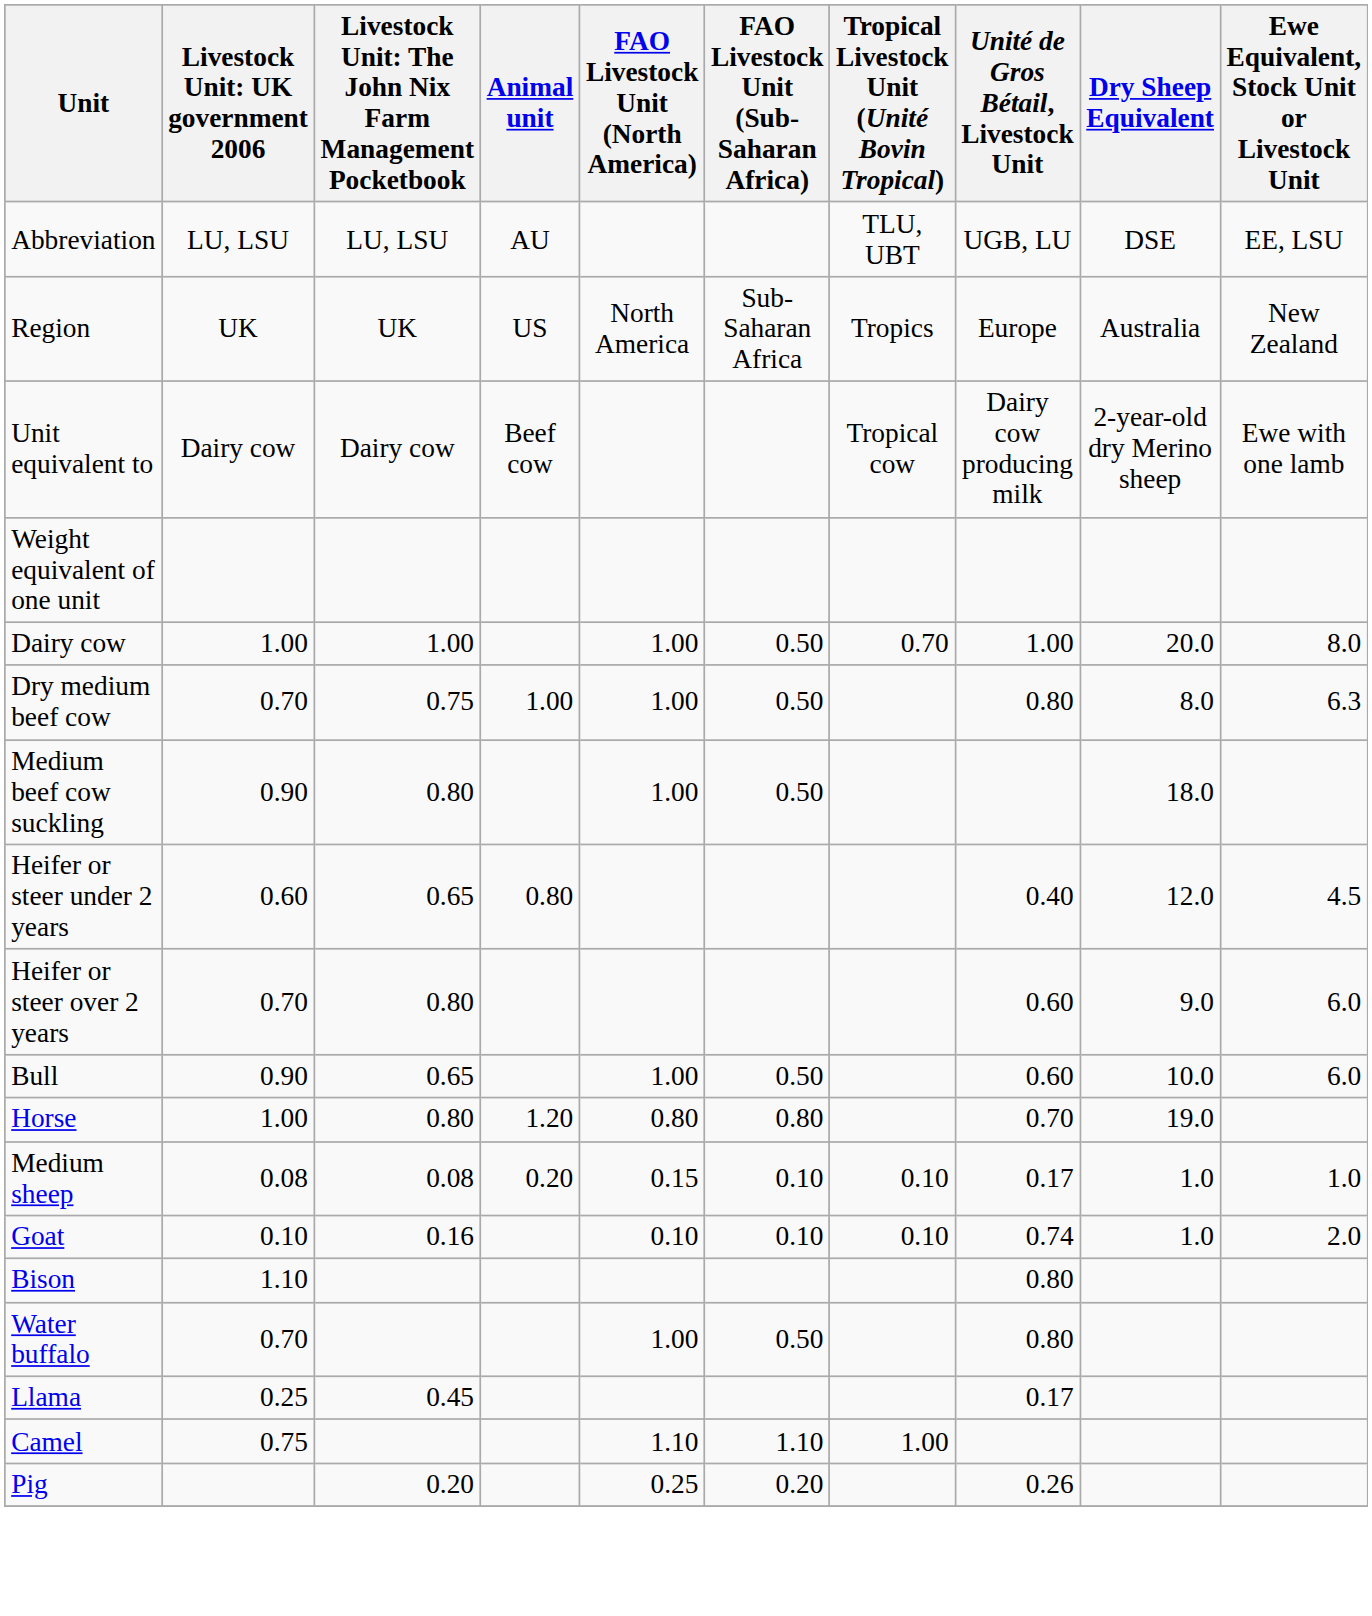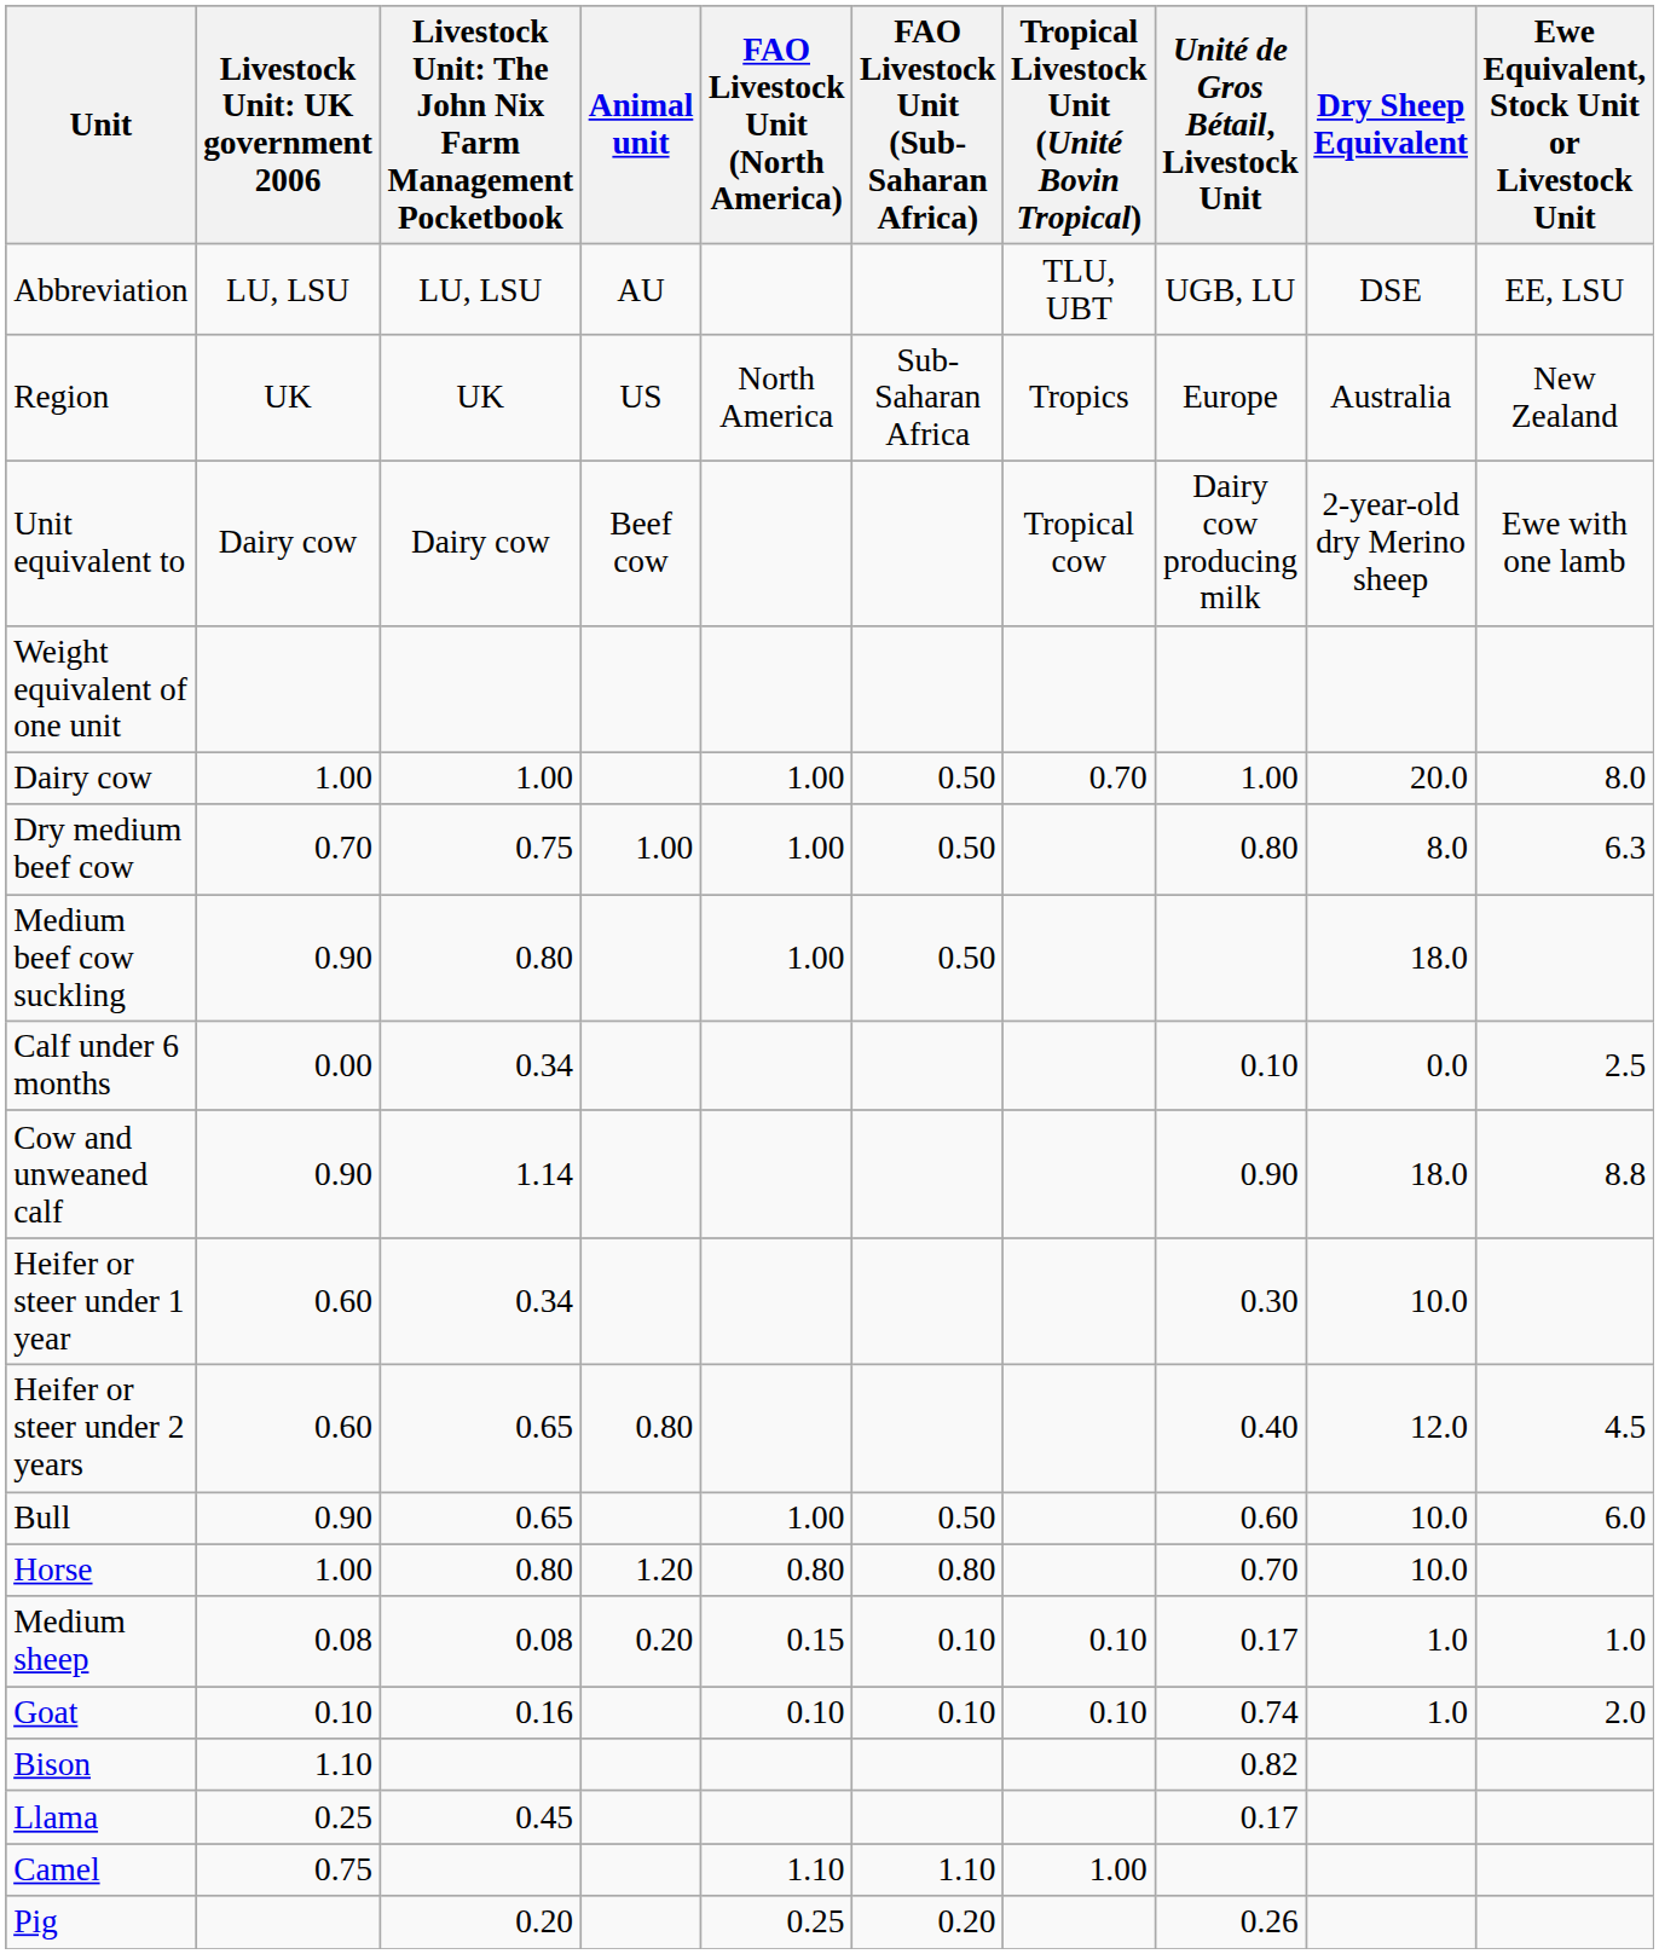 <table class="wikitable" style="text-align: right;">
 <tr>
 <th>Unit</th>
 <th width="100pt">Livestock Unit: UK government 2006 </th>
 <th width="100pt">Livestock Unit: The John Nix Farm Management Pocketbook</th>
 <th width="100pt"><a href='#'>Animal unit</a></th>
 <th width="100pt"><a href='#'>FAO</a> Livestock Unit (North America)</th>
 <th width="100pt">FAO Livestock Unit (Sub-Saharan Africa)</th>
 <th width="100pt">Tropical Livestock Unit (<em>Unité Bovin Tropical</em>)</th>
 <th width="100pt"><em>Unité de Gros Bétail</em>, Livestock Unit</th>
 <th width="100pt"><a href='#'>Dry Sheep Equivalent</a></th>
 <th width="100pt">Ewe Equivalent, Stock Unit or Livestock Unit</th>
 </tr>
 <tr Align="center">
 <td Align="left">Abbreviation</td>
 <td>LU, LSU</td>
 <td>LU, LSU</td>
 <td>AU</td>
 <td></td>
 <td></td>
 <td>TLU, UBT</td>
 <td>UGB, LU</td>
 <td>DSE</td>
 <td>EE, LSU</td>
 </tr>
 <tr Align="center">
 <td Align="left">Region</td>
 <td>UK</td>
 <td>UK</td>
 <td>US</td>
 <td>North America</td>
 <td>Sub-Saharan Africa</td>
 <td>Tropics</td>
 <td>Europe</td>
 <td>Australia</td>
 <td>New Zealand</td>
 </tr>
 <tr Align="center">
 <td Align="left">Unit equivalent to</td>
 <td>Dairy cow</td>
 <td>Dairy cow</td>
 <td>Beef cow</td>
 <td></td>
 <td></td>
 <td>Tropical cow</td>
 <td>Dairy cow producing  milk</td>
 <td>2-year-old dry Merino sheep</td>
 <td>Ewe with one lamb</td>
 </tr>
 <tr>
 <td align="left">Weight equivalent of one unit</td>
 <td></td>
 <td></td>
 <td></td>
 <td></td>
 <td></td>
 <td></td>
 <td></td>
 <td></td>
 <td></td>
 </tr>
 <tr>
 <td align="left">Dairy cow</td>
 <td>1.00</td>
 <td>1.00</td>
 <td></td>
 <td>1.00</td>
 <td>0.50</td>
 <td>0.70</td>
 <td>1.00</td>
 <td>20.0</td>
 <td>8.0</td>
 </tr>
 <tr>
 <td align="left">Dry medium beef cow</td>
 <td>0.70</td>
 <td>0.75</td>
 <td>1.00</td>
 <td>1.00</td>
 <td>0.50</td>
 <td></td>
 <td>0.80</td>
 <td>8.0</td>
 <td>6.3</td>
 </tr>
 <tr>
 <td align="left">Medium beef cow suckling</td>
 <td>0.90</td>
 <td>0.80</td>
 <td></td>
 <td>1.00</td>
 <td>0.50</td>
 <td></td>
 <td></td>
 <td>18.0</td>
 <td></td>
 </tr>
 <tr>
+<td align="left">Calf under 6 months</td>
+<td>0.00</td>
+<td>0.34</td>
+<td></td>
+<td></td>
+<td></td>
+<td></td>
+<td>0.10</td>
+<td>0.0</td>
+<td>2.5</td>
+</tr>
+<tr>
+<td align="left">Cow and unweaned calf</td>
+<td>0.90</td>
+<td>1.14</td>
+<td></td>
+<td></td>
+<td></td>
+<td></td>
+<td>0.90</td>
+<td>18.0</td>
+<td>8.8</td>
+</tr>
+<tr>
+<td align="left">Heifer or steer under 1 year</td>
+<td>0.60</td>
+<td>0.34</td>
+<td></td>
+<td></td>
+<td></td>
+<td></td>
+<td>0.30</td>
+<td>10.0</td>
+<td></td>
+</tr>
+<tr>
 <td align="left">Heifer or steer under 2 years</td>
 <td>0.60</td>
 <td>0.65</td>
 <td>0.80</td>
 <td></td>
 <td></td>
 <td></td>
 <td>0.40</td>
 <td>12.0</td>
 <td>4.5</td>
-</tr>
-<tr>
-<td align="left">Heifer or steer over 2 years</td>
-<td>0.70</td>
-<td>0.80</td>
-<td></td>
-<td></td>
-<td></td>
-<td></td>
-<td>0.60</td>
-<td>9.0</td>
-<td>6.0</td>
 </tr>
 <tr>
 <td align="left">Bull</td>
 <td>0.90</td>
 <td>0.65</td>
 <td></td>
 <td>1.00</td>
 <td>0.50</td>
 <td></td>
 <td>0.60</td>
 <td>10.0</td>
 <td>6.0</td>
 </tr>
 <tr>
 <td align="left"><a href='#'>Horse</a></td>
 <td>1.00</td>
 <td>0.80</td>
 <td>1.20</td>
 <td>0.80</td>
 <td>0.80</td>
 <td></td>
 <td>0.70</td>
-<td> 19.0</td>
+<td> 10.0</td>
 <td></td>
 </tr>
 <tr>
 <td align="left">Medium <a href='#'>sheep</a></td>
 <td>0.08</td>
 <td>0.08</td>
 <td>0.20</td>
 <td>0.15</td>
 <td>0.10</td>
 <td>0.10</td>
 <td>0.17</td>
 <td>1.0</td>
 <td>1.0</td>
 </tr>
 <tr>
 <td align="left"><a href='#'>Goat</a></td>
 <td>0.10</td>
 <td>0.16</td>
 <td></td>
 <td>0.10</td>
 <td>0.10</td>
 <td>0.10</td>
 <td>0.74</td>
 <td> 1.0</td>
 <td>2.0</td>
 </tr>
 <tr>
 <td align="left"><a href='#'>Bison</a></td>
 <td>1.10</td>
 <td></td>
 <td></td>
 <td></td>
 <td></td>
 <td></td>
-<td>0.80</td>
-<td></td>
-<td></td>
-</tr>
-<tr>
-<td align="left"><a href='#'>Water buffalo</a></td>
-<td>0.70</td>
-<td></td>
-<td></td>
-<td>1.00</td>
-<td>0.50</td>
-<td></td>
-<td>0.80</td>
+<td>0.82</td>
 <td></td>
 <td></td>
 </tr>
 <tr>
 <td align="left"><a href='#'>Llama</a></td>
 <td>0.25</td>
 <td>0.45</td>
 <td></td>
 <td></td>
 <td></td>
 <td></td>
 <td>0.17</td>
 <td></td>
 <td></td>
 </tr>
 <tr>
 <td align="left"><a href='#'>Camel</a></td>
 <td>0.75</td>
 <td></td>
 <td></td>
 <td>1.10</td>
 <td>1.10</td>
 <td>1.00</td>
 <td></td>
 <td></td>
 <td></td>
 </tr>
 <tr>
 <td align="left"><a href='#'>Pig</a></td>
 <td></td>
 <td>0.20</td>
 <td></td>
 <td>0.25</td>
 <td>0.20</td>
 <td></td>
 <td>0.26</td>
 <td></td>
 <td></td>
 </tr>
 <tr>
 </tr>
 </table>
